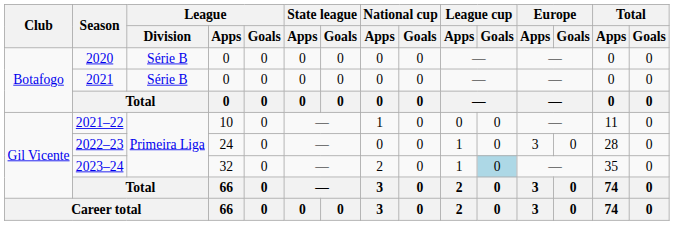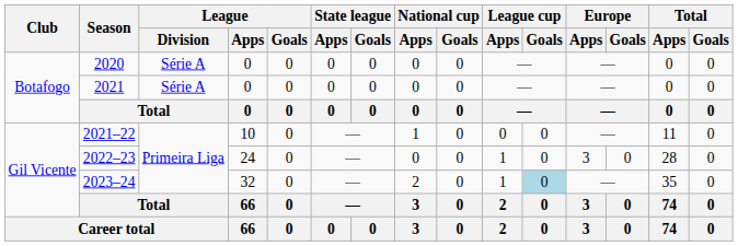 <table class="wikitable" style="text-align:center">
 <tr>
 <th rowspan="2">Club</th>
 <th rowspan="2">Season</th>
 <th colspan="3">League</th>
 <th colspan="2">State league</th>
 <th colspan="2">National cup</th>
 <th colspan="2">League cup</th>
 <th colspan="2">Europe</th>
 <th colspan="2">Total</th>
 </tr>
 <tr>
 <th>Division</th>
 <th>Apps</th>
 <th>Goals</th>
 <th>Apps</th>
 <th>Goals</th>
 <th>Apps</th>
 <th>Goals</th>
 <th>Apps</th>
 <th>Goals</th>
 <th>Apps</th>
 <th>Goals</th>
 <th>Apps</th>
 <th>Goals</th>
 </tr>
 <tr>
 <td rowspan="3"><a href='#'>Botafogo</a></td>
 <td><a href='#'>2020</a></td>
-<td><a href='#'>Série B</a></td>
+<td><a href='#'>Série A</a></td>
 <td>0</td>
 <td>0</td>
 <td>0</td>
 <td>0</td>
 <td>0</td>
 <td>0</td>
 <td colspan="2">—</td>
 <td colspan="2">—</td>
 <td>0</td>
 <td>0</td>
 </tr>
 <tr>
 <td><a href='#'>2021</a></td>
-<td><a href='#'>Série B</a></td>
+<td><a href='#'>Série A</a></td>
 <td>0</td>
 <td>0</td>
 <td>0</td>
 <td>0</td>
 <td>0</td>
 <td>0</td>
 <td colspan="2">—</td>
 <td colspan="2">—</td>
 <td>0</td>
 <td>0</td>
 </tr>
 <tr>
 <th colspan="2">Total</th>
 <th>0</th>
 <th>0</th>
 <th>0</th>
 <th>0</th>
 <th>0</th>
 <th>0</th>
 <th colspan="2">—</th>
 <th colspan="2">—</th>
 <th>0</th>
 <th>0</th>
 </tr>
 <tr>
 <td rowspan="4"><a href='#'>Gil Vicente</a></td>
 <td><a href='#'>2021–22</a></td>
 <td rowspan="3"><a href='#'>Primeira Liga</a></td>
 <td>10</td>
 <td>0</td>
 <td colspan="2">—</td>
 <td>1</td>
 <td>0</td>
 <td>0</td>
 <td>0</td>
 <td colspan="2">—</td>
 <td>11</td>
 <td>0</td>
 </tr>
 <tr>
 <td><a href='#'>2022–23</a></td>
 <td>24</td>
 <td>0</td>
 <td colspan="2">—</td>
 <td>0</td>
 <td>0</td>
 <td>1</td>
 <td>0</td>
 <td>3</td>
 <td>0</td>
 <td>28</td>
 <td>0</td>
 </tr>
 <tr>
 <td><a href='#'>2023–24</a></td>
 <td>32</td>
 <td>0</td>
 <td colspan="2">—</td>
 <td>2</td>
 <td>0</td>
 <td>1</td>
 <td style="background: lightblue;">0</td>
 <td colspan="2">—</td>
 <td>35</td>
 <td>0</td>
 </tr>
 <tr>
 <th colspan="2">Total</th>
 <th>66</th>
 <th>0</th>
 <th colspan="2">—</th>
 <th>3</th>
 <th>0</th>
 <th>2</th>
 <th>0</th>
 <th>3</th>
 <th>0</th>
 <th>74</th>
 <th>0</th>
 </tr>
 <tr>
 <th colspan="3">Career total</th>
 <th>66</th>
 <th>0</th>
 <th>0</th>
 <th>0</th>
 <th>3</th>
 <th>0</th>
 <th>2</th>
 <th>0</th>
 <th>3</th>
 <th>0</th>
 <th>74</th>
 <th>0</th>
 </tr>
 </table>
